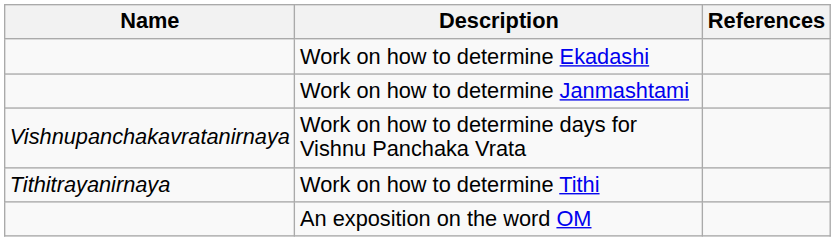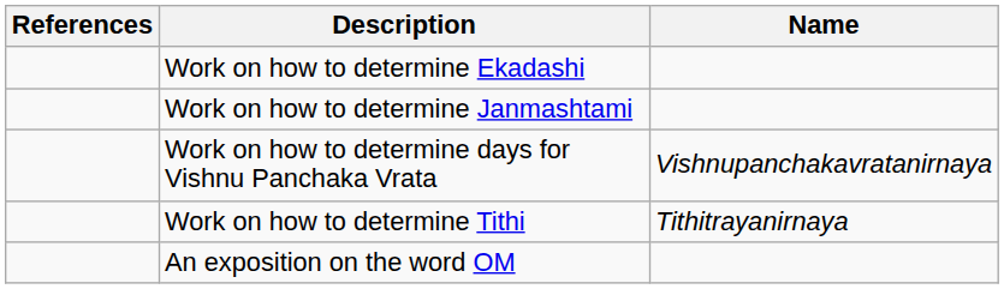 <table class="wikitable">
 <tr>
+<th>References</th>
+<th>Description</th>
 <th>Name</th>
-<th>Description</th>
-<th>References</th>
 </tr>
 <tr>
+<td></td>
+<td>Work on how to determine <a href='#'>Ekadashi</a></td>
 <td><em></em></td>
-<td>Work on how to determine <a href='#'>Ekadashi</a></td>
-<td></td>
 </tr>
 <tr>
+<td></td>
+<td>Work on how to determine <a href='#'>Janmashtami</a></td>
 <td><em></em></td>
-<td>Work on how to determine <a href='#'>Janmashtami</a></td>
-<td></td>
 </tr>
 <tr>
+<td></td>
+<td>Work on how to determine days for Vishnu Panchaka Vrata</td>
 <td><em>Vishnupanchakavratanirnaya</em></td>
-<td>Work on how to determine days for Vishnu Panchaka Vrata</td>
-<td></td>
 </tr>
 <tr>
+<td></td>
+<td>Work on how to determine <a href='#'>Tithi</a></td>
 <td><em>Tithitrayanirnaya</em></td>
-<td>Work on how to determine <a href='#'>Tithi</a></td>
-<td></td>
 </tr>
 <tr>
+<td></td>
+<td>An exposition on the word <a href='#'>OM</a></td>
 <td><em></em></td>
-<td>An exposition on the word <a href='#'>OM</a></td>
-<td></td>
 </tr>
 </table>
